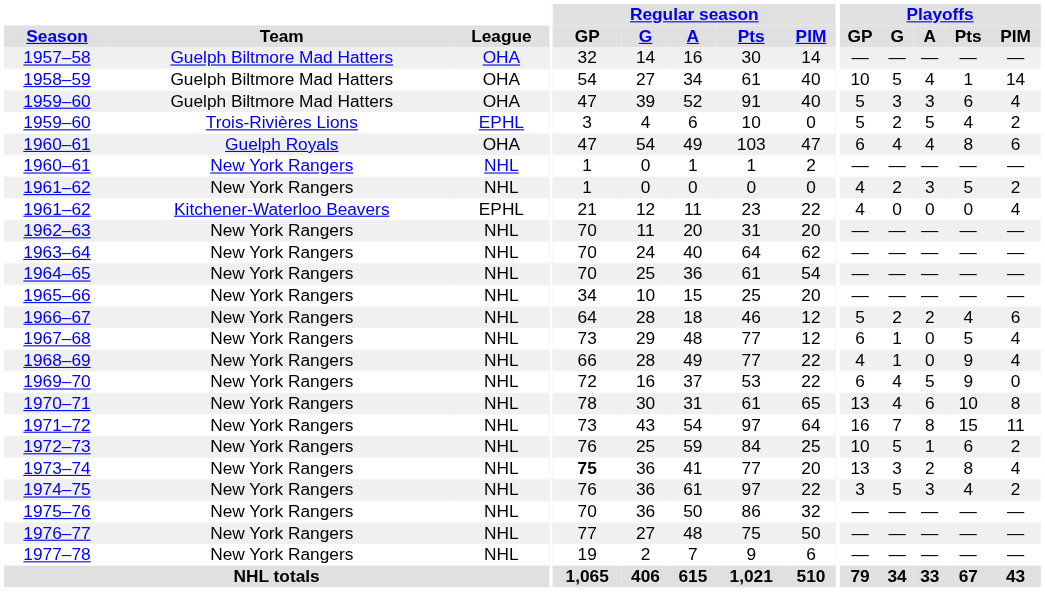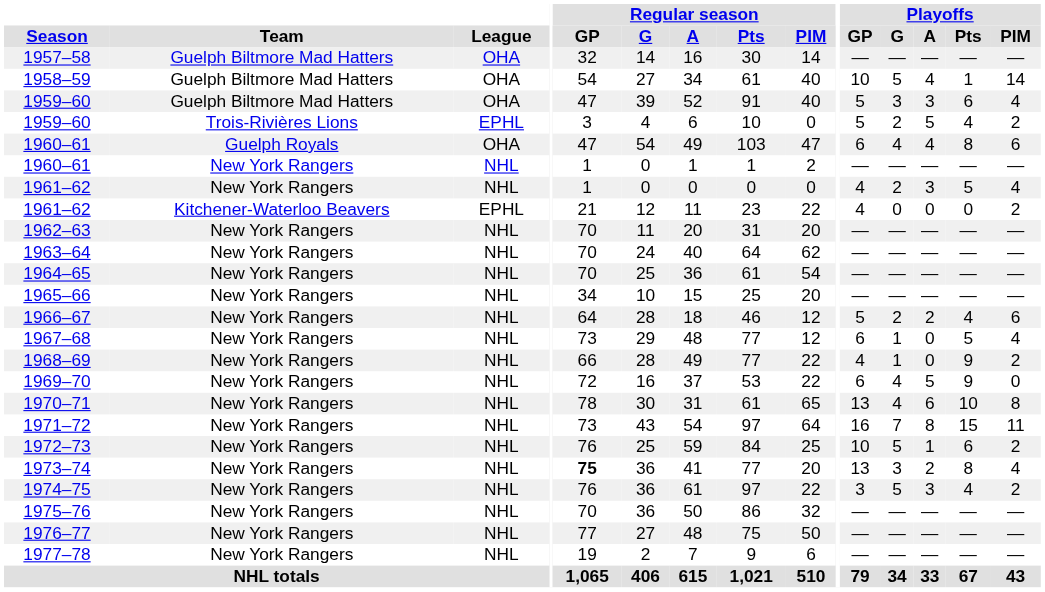 <table border="0" cellpadding="1" cellspacing="0" style="text-align:center; width:60em">
 <tr bgcolor="#e0e0e0">
 <th colspan="3" bgcolor="#ffffff"></th>
 <th rowspan="100" bgcolor="#ffffff"></th>
 <th colspan="5"><a href='#'>Regular season</a></th>
 <th rowspan="100" bgcolor="#ffffff"></th>
 <th colspan="5"><a href='#'>Playoffs</a></th>
 </tr>
 <tr bgcolor="#e0e0e0">
 <th><a href='#'>Season</a></th>
 <th>Team</th>
 <th>League</th>
 <th>GP</th>
 <th><a href='#'>G</a></th>
 <th><a href='#'>A</a></th>
 <th><a href='#'>Pts</a></th>
 <th><a href='#'>PIM</a></th>
 <th>GP</th>
 <th>G</th>
 <th>A</th>
 <th>Pts</th>
 <th>PIM</th>
 </tr>
 <tr bgcolor="#f0f0f0">
 <td><a href='#'>1957–58</a></td>
 <td><a href='#'>Guelph Biltmore Mad Hatters</a></td>
 <td><a href='#'>OHA</a></td>
 <td>32</td>
 <td>14</td>
 <td>16</td>
 <td>30</td>
 <td>14</td>
 <td>—</td>
 <td>—</td>
 <td>—</td>
 <td>—</td>
 <td>—</td>
 </tr>
 <tr>
 <td><a href='#'>1958–59</a></td>
 <td>Guelph Biltmore Mad Hatters</td>
 <td>OHA</td>
 <td>54</td>
 <td>27</td>
 <td>34</td>
 <td>61</td>
 <td>40</td>
 <td>10</td>
 <td>5</td>
 <td>4</td>
 <td>1</td>
 <td>14</td>
 </tr>
 <tr bgcolor="#f0f0f0">
 <td><a href='#'>1959–60</a></td>
 <td>Guelph Biltmore Mad Hatters</td>
 <td>OHA</td>
 <td>47</td>
 <td>39</td>
 <td>52</td>
 <td>91</td>
 <td>40</td>
 <td>5</td>
 <td>3</td>
 <td>3</td>
 <td>6</td>
 <td>4</td>
 </tr>
 <tr>
 <td><a href='#'>1959–60</a></td>
 <td><a href='#'>Trois-Rivières Lions</a></td>
 <td><a href='#'>EPHL</a></td>
 <td>3</td>
 <td>4</td>
 <td>6</td>
 <td>10</td>
 <td>0</td>
 <td>5</td>
 <td>2</td>
 <td>5</td>
 <td>4</td>
 <td>2</td>
 </tr>
 <tr bgcolor="#f0f0f0">
 <td><a href='#'>1960–61</a></td>
 <td><a href='#'>Guelph Royals</a></td>
 <td>OHA</td>
 <td>47</td>
 <td>54</td>
 <td>49</td>
 <td>103</td>
 <td>47</td>
 <td>6</td>
 <td>4</td>
 <td>4</td>
 <td>8</td>
 <td>6</td>
 </tr>
 <tr>
 <td><a href='#'>1960–61</a></td>
 <td><a href='#'>New York Rangers</a></td>
 <td><a href='#'>NHL</a></td>
 <td>1</td>
 <td>0</td>
 <td>1</td>
 <td>1</td>
 <td>2</td>
 <td>—</td>
 <td>—</td>
 <td>—</td>
 <td>—</td>
 <td>—</td>
 </tr>
 <tr bgcolor="#f0f0f0">
 <td><a href='#'>1961–62</a></td>
 <td>New York Rangers</td>
 <td>NHL</td>
 <td>1</td>
 <td>0</td>
 <td>0</td>
 <td>0</td>
 <td>0</td>
 <td>4</td>
 <td>2</td>
 <td>3</td>
 <td>5</td>
-<td>2</td>
+<td>4</td>
 </tr>
 <tr>
 <td><a href='#'>1961–62</a></td>
 <td><a href='#'>Kitchener-Waterloo Beavers</a></td>
 <td>EPHL</td>
 <td>21</td>
 <td>12</td>
 <td>11</td>
 <td>23</td>
 <td>22</td>
 <td>4</td>
 <td>0</td>
 <td>0</td>
 <td>0</td>
-<td>4</td>
+<td>2</td>
 </tr>
 <tr bgcolor="#f0f0f0">
 <td><a href='#'>1962–63</a></td>
 <td>New York Rangers</td>
 <td>NHL</td>
 <td>70</td>
 <td>11</td>
 <td>20</td>
 <td>31</td>
 <td>20</td>
 <td>—</td>
 <td>—</td>
 <td>—</td>
 <td>—</td>
 <td>—</td>
 </tr>
 <tr>
 <td><a href='#'>1963–64</a></td>
 <td>New York Rangers</td>
 <td>NHL</td>
 <td>70</td>
 <td>24</td>
 <td>40</td>
 <td>64</td>
 <td>62</td>
 <td>—</td>
 <td>—</td>
 <td>—</td>
 <td>—</td>
 <td>—</td>
 </tr>
 <tr bgcolor="#f0f0f0">
 <td><a href='#'>1964–65</a></td>
 <td>New York Rangers</td>
 <td>NHL</td>
 <td>70</td>
 <td>25</td>
 <td>36</td>
 <td>61</td>
 <td>54</td>
 <td>—</td>
 <td>—</td>
 <td>—</td>
 <td>—</td>
 <td>—</td>
 </tr>
 <tr>
 <td><a href='#'>1965–66</a></td>
 <td>New York Rangers</td>
 <td>NHL</td>
 <td>34</td>
 <td>10</td>
 <td>15</td>
 <td>25</td>
 <td>20</td>
 <td>—</td>
 <td>—</td>
 <td>—</td>
 <td>—</td>
 <td>—</td>
 </tr>
 <tr bgcolor="#f0f0f0">
 <td><a href='#'>1966–67</a></td>
 <td>New York Rangers</td>
 <td>NHL</td>
 <td>64</td>
 <td>28</td>
 <td>18</td>
 <td>46</td>
 <td>12</td>
 <td>5</td>
 <td>2</td>
 <td>2</td>
 <td>4</td>
 <td>6</td>
 </tr>
 <tr>
 <td><a href='#'>1967–68</a></td>
 <td>New York Rangers</td>
 <td>NHL</td>
 <td>73</td>
 <td>29</td>
 <td>48</td>
 <td>77</td>
 <td>12</td>
 <td>6</td>
 <td>1</td>
 <td>0</td>
 <td>5</td>
 <td>4</td>
 </tr>
 <tr bgcolor="#f0f0f0">
 <td><a href='#'>1968–69</a></td>
 <td>New York Rangers</td>
 <td>NHL</td>
 <td>66</td>
 <td>28</td>
 <td>49</td>
 <td>77</td>
 <td>22</td>
 <td>4</td>
 <td>1</td>
 <td>0</td>
 <td>9</td>
-<td>4</td>
+<td>2</td>
 </tr>
 <tr>
 <td><a href='#'>1969–70</a></td>
 <td>New York Rangers</td>
 <td>NHL</td>
 <td>72</td>
 <td>16</td>
 <td>37</td>
 <td>53</td>
 <td>22</td>
 <td>6</td>
 <td>4</td>
 <td>5</td>
 <td>9</td>
 <td>0</td>
 </tr>
 <tr bgcolor="#f0f0f0">
 <td><a href='#'>1970–71</a></td>
 <td>New York Rangers</td>
 <td>NHL</td>
 <td>78</td>
 <td>30</td>
 <td>31</td>
 <td>61</td>
 <td>65</td>
 <td>13</td>
 <td>4</td>
 <td>6</td>
 <td>10</td>
 <td>8</td>
 </tr>
 <tr>
 <td><a href='#'>1971–72</a></td>
 <td>New York Rangers</td>
 <td>NHL</td>
 <td>73</td>
 <td>43</td>
 <td>54</td>
 <td>97</td>
 <td>64</td>
 <td>16</td>
 <td>7</td>
 <td>8</td>
 <td>15</td>
 <td>11</td>
 </tr>
 <tr bgcolor="#f0f0f0">
 <td><a href='#'>1972–73</a></td>
 <td>New York Rangers</td>
 <td>NHL</td>
 <td>76</td>
 <td>25</td>
 <td>59</td>
 <td>84</td>
 <td>25</td>
 <td>10</td>
 <td>5</td>
 <td>1</td>
 <td>6</td>
 <td>2</td>
 </tr>
 <tr>
 <td><a href='#'>1973–74</a></td>
 <td>New York Rangers</td>
 <td>NHL</td>
 <td><strong>75</strong></td>
 <td>36</td>
 <td>41</td>
 <td>77</td>
 <td>20</td>
 <td>13</td>
 <td>3</td>
 <td>2</td>
 <td>8</td>
 <td>4</td>
 </tr>
 <tr bgcolor="#f0f0f0">
 <td><a href='#'>1974–75</a></td>
 <td>New York Rangers</td>
 <td>NHL</td>
 <td>76</td>
 <td>36</td>
 <td>61</td>
 <td>97</td>
 <td>22</td>
 <td>3</td>
 <td>5</td>
 <td>3</td>
 <td>4</td>
 <td>2</td>
 </tr>
 <tr>
 <td><a href='#'>1975–76</a></td>
 <td>New York Rangers</td>
 <td>NHL</td>
 <td>70</td>
 <td>36</td>
 <td>50</td>
 <td>86</td>
 <td>32</td>
 <td>—</td>
 <td>—</td>
 <td>—</td>
 <td>—</td>
 <td>—</td>
 </tr>
 <tr bgcolor="#f0f0f0">
 <td><a href='#'>1976–77</a></td>
 <td>New York Rangers</td>
 <td>NHL</td>
 <td>77</td>
 <td>27</td>
 <td>48</td>
 <td>75</td>
 <td>50</td>
 <td>—</td>
 <td>—</td>
 <td>—</td>
 <td>—</td>
 <td>—</td>
 </tr>
 <tr>
 <td><a href='#'>1977–78</a></td>
 <td>New York Rangers</td>
 <td>NHL</td>
 <td>19</td>
 <td>2</td>
 <td>7</td>
 <td>9</td>
 <td>6</td>
 <td>—</td>
 <td>—</td>
 <td>—</td>
 <td>—</td>
 <td>—</td>
 </tr>
 <tr bgcolor="#e0e0e0">
 <th colspan="3">NHL totals</th>
 <th>1,065</th>
 <th>406</th>
 <th>615</th>
 <th>1,021</th>
 <th>510</th>
 <th>79</th>
 <th>34</th>
 <th>33</th>
 <th>67</th>
 <th>43</th>
 </tr>
 </table>
